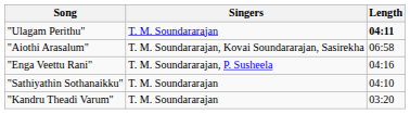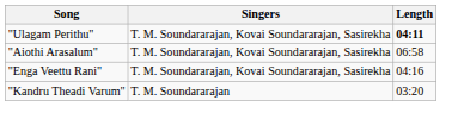 <table class="wikitable">
 <tr>
 <th>Song</th>
 <th>Singers</th>
 <th>Length</th>
 </tr>
 <tr>
 <td>"Ulagam Perithu"</td>
-<td><a href='#'>T. M. Soundararajan</a></td>
+<td>T. M. Soundararajan, Kovai Soundararajan, Sasirekha</td>
 <td><strong>04:11</strong></td>
 </tr>
 <tr>
 <td>"Aiothi Arasalum"</td>
 <td>T. M. Soundararajan, Kovai Soundararajan, Sasirekha</td>
 <td>06:58</td>
 </tr>
 <tr>
 <td>"Enga Veettu Rani"</td>
-<td>T. M. Soundararajan, <a href='#'>P. Susheela</a></td>
+<td>T. M. Soundararajan, Kovai Soundararajan, Sasirekha</td>
 <td>04:16</td>
-</tr>
-<tr>
-<td>"Sathiyathin Sothanaikku"</td>
-<td>T. M. Soundararajan</td>
-<td>04:10</td>
 </tr>
 <tr>
 <td>"Kandru Theadi Varum"</td>
 <td>T. M. Soundararajan</td>
 <td>03:20</td>
 </tr>
 </table>
